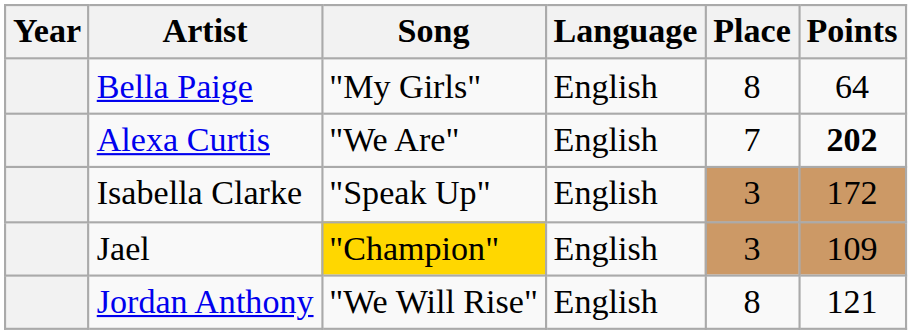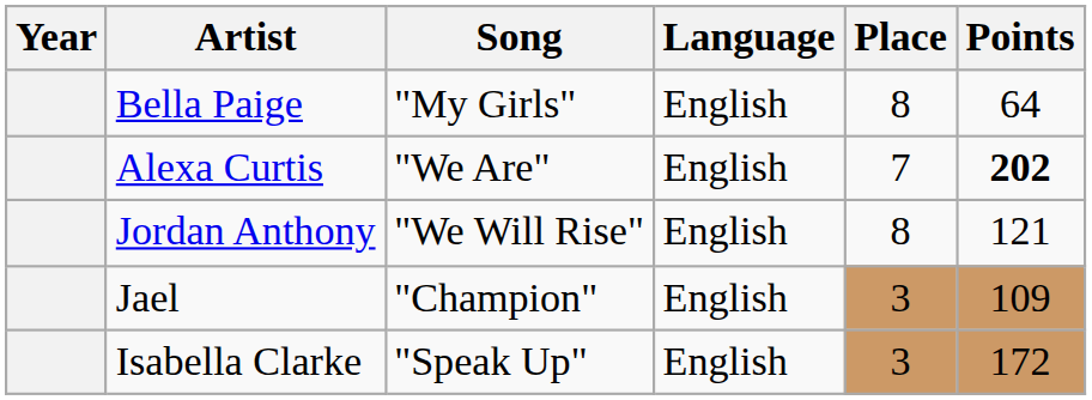 <table class="wikitable sortable plainrowheaders">
 <tr>
 <th scope="col">Year</th>
 <th scope="col">Artist</th>
 <th scope="col">Song</th>
 <th scope="col">Language</th>
 <th scope="col" data-sort-type="number">Place</th>
 <th scope="col" data-sort-type="number">Points</th>
 </tr>
 <tr>
 <th scope="row" style="text-align:center;"></th>
 <td><a href='#'>Bella Paige</a></td>
 <td>"My Girls"</td>
 <td>English</td>
 <td style="text-align:center;">8</td>
 <td style="text-align:center;">64</td>
 </tr>
 <tr>
 <th scope="row" style="text-align:center;"></th>
 <td><a href='#'>Alexa Curtis</a></td>
 <td>"We Are"</td>
 <td>English</td>
 <td style="text-align:center;">7</td>
 <td style="text-align:center;"><strong>202</strong></td>
 </tr>
 <tr>
 <th scope="row" style="text-align:center;"></th>
+<td><a href='#'>Jordan Anthony</a></td>
+<td>"We Will Rise"</td>
+<td>English</td>
+<td style="text-align:center;">8</td>
+<td style="text-align:center;">121</td>
+</tr>
+<tr>
+<th scope="row" style="text-align:center;"></th>
+<td>Jael</td>
+<td>"Champion"</td>
+<td>English</td>
+<td style="text-align:center; background-color:#C96;">3</td>
+<td style="text-align:center; background-color:#C96;">109</td>
+</tr>
+<tr>
+<th scope="row" style="text-align:center;"></th>
 <td>Isabella Clarke</td>
 <td>"Speak Up"</td>
 <td>English</td>
 <td style="text-align:center; background-color:#C96;">3</td>
 <td style="text-align:center; background-color:#C96;">172</td>
 </tr>
-<tr>
-<th scope="row" style="text-align:center;"></th>
-<td>Jael</td>
-<td style="background: gold;">"Champion"</td>
-<td>English</td>
-<td style="text-align:center; background-color:#C96;">3</td>
-<td style="text-align:center; background-color:#C96;">109</td>
-</tr>
-<tr>
-<th scope="row" style="text-align:center;"></th>
-<td><a href='#'>Jordan Anthony</a></td>
-<td>"We Will Rise"</td>
-<td>English</td>
-<td style="text-align:center;">8</td>
-<td style="text-align:center;">121</td>
-</tr>
 </table>
